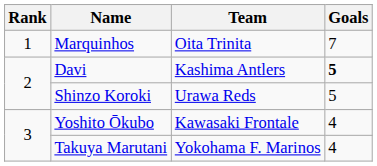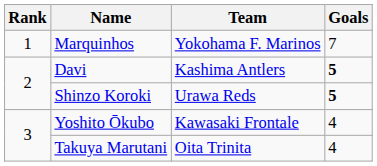 <table class="wikitable" style="text-align:center">
 <tr>
 <th>Rank</th>
 <th>Name</th>
 <th>Team</th>
 <th>Goals</th>
 </tr>
 <tr>
 <td>1</td>
 <td align="left"> <a href='#'>Marquinhos</a></td>
-<td align="left"><a href='#'>Oita Trinita</a></td>
+<td align="left"><a href='#'>Yokohama F. Marinos</a></td>
 <td align="left">7</td>
 </tr>
 <tr>
 <td rowspan="2" align=center>2</td>
 <td align="left"> <a href='#'>Davi</a></td>
 <td align="left"><a href='#'>Kashima Antlers</a></td>
 <td align="left"><strong>5</strong></td>
 </tr>
 <tr>
 <td align="left"> <a href='#'>Shinzo Koroki</a></td>
 <td align="left"><a href='#'>Urawa Reds</a></td>
-<td align="left">5</td>
+<td align="left"><strong>5</strong></td>
 </tr>
 <tr>
 <td rowspan="2" align=center>3</td>
 <td align="left"> <a href='#'>Yoshito Ōkubo</a></td>
 <td align="left"><a href='#'>Kawasaki Frontale</a></td>
 <td align="left">4</td>
 </tr>
 <tr>
 <td align="left"> <a href='#'>Takuya Marutani</a></td>
-<td align="left"><a href='#'>Yokohama F. Marinos</a></td>
+<td align="left"><a href='#'>Oita Trinita</a></td>
 <td align="left">4</td>
 </tr>
 </table>
